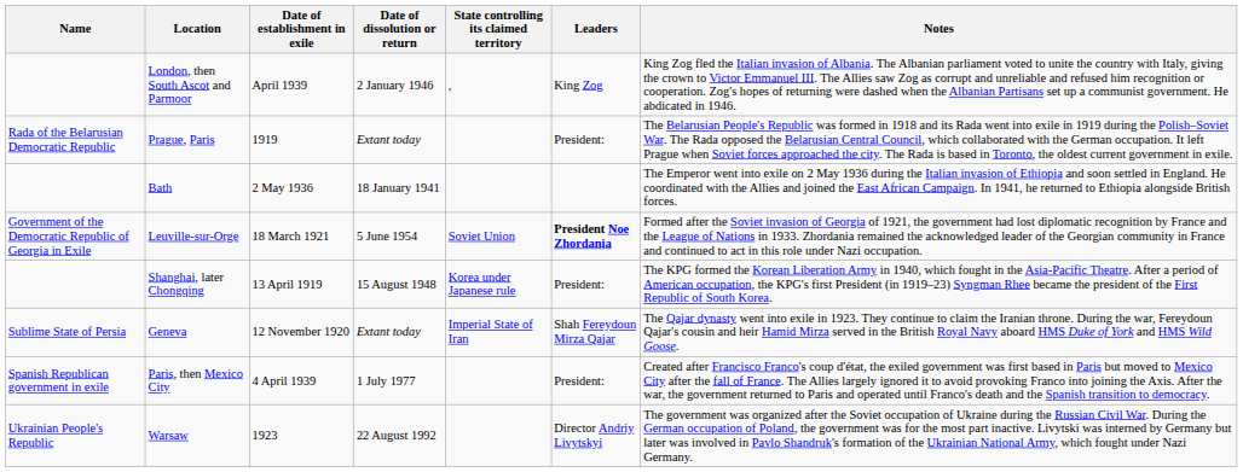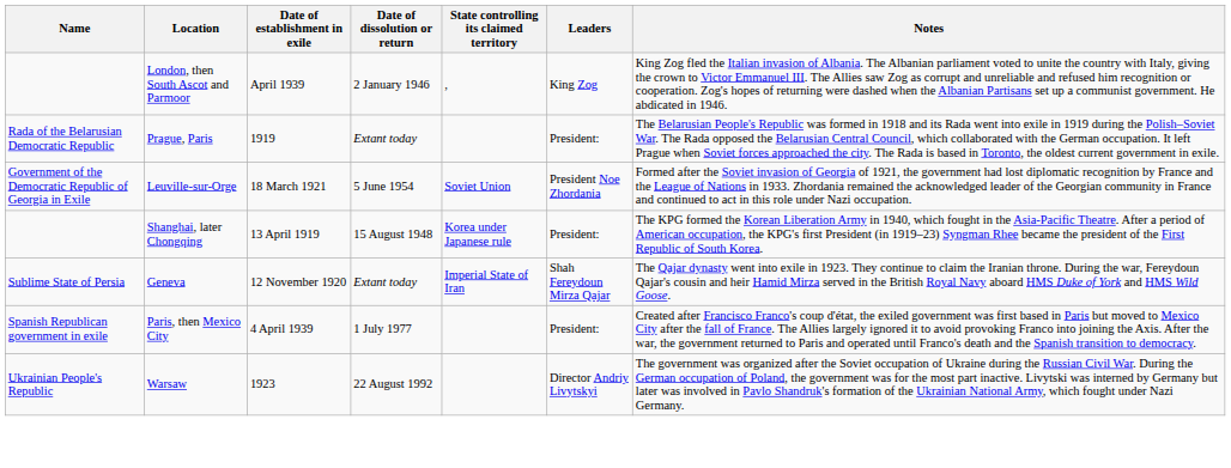 <table class="sortable wikitable">
 <tr>
 <th>Name</th>
 <th>Location</th>
 <th>Date of establishment in exile</th>
 <th>Date of dissolution or return</th>
 <th>State controlling its claimed territory</th>
 <th>Leaders</th>
 <th>Notes</th>
 </tr>
 <tr>
 <td></td>
 <td><a href='#'>London</a>, then <a href='#'>South Ascot</a> and <a href='#'>Parmoor</a></td>
 <td>April 1939</td>
 <td>2 January 1946</td>
 <td>,<br></td>
 <td>King <a href='#'>Zog</a></td>
 <td>King Zog fled the <a href='#'>Italian invasion of Albania</a>. The Albanian parliament voted to unite the country with Italy, giving the crown to <a href='#'>Victor Emmanuel III</a>. The Allies saw Zog as corrupt and unreliable and refused him recognition or cooperation. Zog's hopes of returning were dashed when the <a href='#'>Albanian Partisans</a> set up a communist government. He abdicated in 1946.</td>
 </tr>
 <tr>
 <td> <a href='#'>Rada of the Belarusian Democratic Republic</a></td>
 <td><a href='#'>Prague</a>, <a href='#'>Paris</a></td>
 <td>1919</td>
 <td><em>Extant today</em></td>
 <td></td>
 <td>President: </td>
 <td>The <a href='#'>Belarusian People's Republic</a> was formed in 1918 and its Rada went into exile in 1919 during the <a href='#'>Polish–Soviet War</a>. The Rada opposed the <a href='#'>Belarusian Central Council</a>, which collaborated with the German occupation. It left Prague when <a href='#'>Soviet forces approached the city</a>. The Rada is based in <a href='#'>Toronto</a>, the oldest current government in exile.</td>
 </tr>
 <tr>
-<td></td>
-<td><a href='#'>Bath</a></td>
-<td>2 May 1936</td>
-<td>18 January 1941</td>
-<td></td>
-<td></td>
-<td>The Emperor went into exile on 2 May 1936 during the <a href='#'>Italian invasion of Ethiopia</a> and soon settled in England. He coordinated with the Allies and joined the <a href='#'>East African Campaign</a>. In 1941, he returned to Ethiopia alongside British forces.</td>
-</tr>
-<tr>
 <td> <a href='#'>Government of the Democratic Republic of Georgia in Exile</a></td>
 <td><a href='#'>Leuville-sur-Orge</a></td>
 <td>18 March 1921</td>
 <td>5 June 1954</td>
 <td> <a href='#'>Soviet Union</a></td>
-<td><strong>President <a href='#'>Noe Zhordania</a></strong></td>
+<td>President <a href='#'>Noe Zhordania</a></td>
 <td>Formed after the <a href='#'>Soviet invasion of Georgia</a> of 1921, the government had lost diplomatic recognition by France and the <a href='#'>League of Nations</a> in 1933. Zhordania remained the acknowledged leader of the Georgian  community in France and continued to act in this role under Nazi occupation.</td>
 </tr>
 <tr>
 <td></td>
 <td><a href='#'>Shanghai</a>, later <a href='#'>Chongqing</a></td>
 <td>13 April 1919</td>
 <td>15 August 1948</td>
 <td> <a href='#'>Korea under Japanese rule</a></td>
 <td>President: </td>
 <td>The KPG formed the <a href='#'>Korean Liberation Army</a> in 1940, which fought in the <a href='#'>Asia-Pacific Theatre</a>. After a period of <a href='#'>American occupation</a>, the KPG's first President (in 1919–23) <a href='#'>Syngman Rhee</a> became the president of the <a href='#'>First Republic of South Korea</a>.</td>
 </tr>
 <tr>
 <td> <a href='#'>Sublime State of Persia</a></td>
 <td><a href='#'>Geneva</a></td>
 <td>12 November 1920</td>
 <td><em>Extant today</em></td>
 <td> <a href='#'>Imperial State of Iran</a></td>
 <td>Shah <a href='#'>Fereydoun Mirza Qajar</a></td>
 <td>The <a href='#'>Qajar dynasty</a> went into exile in 1923. They continue to claim the Iranian throne. During the war, Fereydoun Qajar's cousin and heir <a href='#'>Hamid Mirza</a> served in the British <a href='#'>Royal Navy</a> aboard <a href='#'>HMS <em>Duke of York</em></a> and <a href='#'>HMS <em>Wild Goose</em></a>.</td>
 </tr>
 <tr>
 <td> <a href='#'>Spanish Republican government in exile</a></td>
 <td><a href='#'>Paris</a>, then <a href='#'>Mexico City</a></td>
 <td>4 April 1939</td>
 <td>1 July 1977</td>
 <td></td>
 <td>President: </td>
 <td>Created after <a href='#'>Francisco Franco</a>'s coup d'état, the exiled government was first based in <a href='#'>Paris</a> but moved to <a href='#'>Mexico City</a> after the <a href='#'>fall of France</a>. The Allies largely ignored it to avoid provoking Franco into joining the Axis. After the war, the government returned to Paris and operated until Franco's death and the <a href='#'>Spanish transition to democracy</a>.</td>
 </tr>
 <tr>
 <td> <a href='#'>Ukrainian People's Republic</a></td>
 <td><a href='#'>Warsaw</a></td>
 <td>1923</td>
 <td>22 August 1992</td>
 <td></td>
 <td>Director <a href='#'>Andriy Livytskyi</a></td>
 <td>The government was organized after the Soviet occupation of Ukraine during the <a href='#'>Russian Civil War</a>. During the <a href='#'>German occupation of Poland</a>, the government was for the most part inactive. Livytski was interned by Germany but later was involved in <a href='#'>Pavlo Shandruk</a>'s formation of the <a href='#'>Ukrainian National Army</a>, which fought under Nazi Germany.</td>
 </tr>
 </table>
